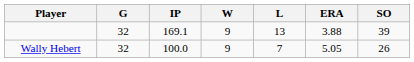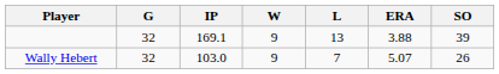 <table class="wikitable sortable">
 <tr>
 <th bgcolor="#DDDDFF" width="16%">Player</th>
 <th bgcolor="#DDDDFF" width="9%">G</th>
 <th bgcolor="#DDDDFF" width="9%">IP</th>
 <th bgcolor="#DDDDFF" width="9%">W</th>
 <th bgcolor="#DDDDFF" width="9%">L</th>
 <th bgcolor="#DDDDFF" width="9%">ERA</th>
 <th bgcolor="#DDDDFF" width="9%">SO</th>
 </tr>
 <tr align="center">
 <td></td>
 <td>32</td>
 <td>169.1</td>
 <td>9</td>
 <td>13</td>
 <td>3.88</td>
 <td>39</td>
 </tr>
 <tr align="center">
 <td><a href='#'>Wally Hebert</a></td>
 <td>32</td>
-<td>100.0</td>
+<td>103.0</td>
 <td>9</td>
 <td>7</td>
-<td>5.05</td>
+<td>5.07</td>
 <td>26</td>
 </tr>
 </table>
